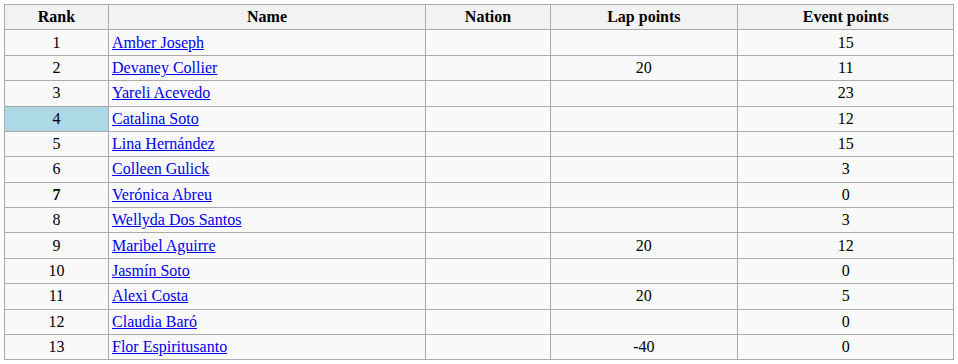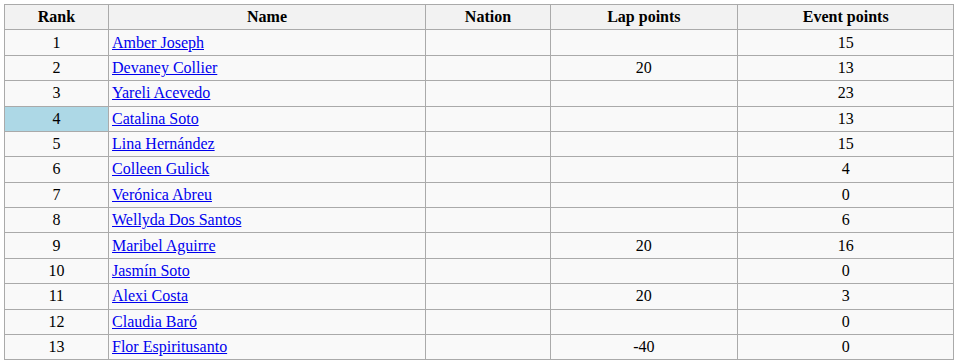 <table class="wikitable sortable" style="text-align:center" width=60%>
 <tr>
 <th>Rank</th>
 <th>Name</th>
 <th>Nation</th>
 <th>Lap points</th>
 <th>Event points</th>
 </tr>
 <tr>
 <td>1</td>
 <td align=left><a href='#'>Amber Joseph</a></td>
 <td align=left></td>
 <td></td>
 <td>15</td>
 </tr>
 <tr>
 <td>2</td>
 <td align=left><a href='#'>Devaney Collier</a></td>
 <td align=left></td>
 <td>20</td>
-<td>11</td>
+<td>13</td>
 </tr>
 <tr>
 <td>3</td>
 <td align=left><a href='#'>Yareli Acevedo</a></td>
 <td align=left></td>
 <td></td>
 <td>23</td>
 </tr>
 <tr>
 <td style="background: lightblue;">4</td>
 <td align=left><a href='#'>Catalina Soto</a></td>
 <td align=left></td>
 <td></td>
-<td>12</td>
+<td>13</td>
 </tr>
 <tr>
 <td>5</td>
 <td align=left><a href='#'>Lina Hernández</a></td>
 <td align=left></td>
 <td></td>
 <td>15</td>
 </tr>
 <tr>
 <td>6</td>
 <td align=left><a href='#'>Colleen Gulick</a></td>
 <td align=left></td>
 <td></td>
-<td>3</td>
+<td>4</td>
 </tr>
 <tr>
-<td><strong>7</strong></td>
+<td>7</td>
 <td align=left><a href='#'>Verónica Abreu</a></td>
 <td align=left></td>
 <td></td>
 <td>0</td>
 </tr>
 <tr>
 <td>8</td>
 <td align=left><a href='#'>Wellyda Dos Santos</a></td>
 <td align=left></td>
 <td></td>
-<td>3</td>
+<td>6</td>
 </tr>
 <tr>
 <td>9</td>
 <td align=left><a href='#'>Maribel Aguirre</a></td>
 <td align=left></td>
 <td>20</td>
-<td>12</td>
+<td>16</td>
 </tr>
 <tr>
 <td>10</td>
 <td align=left><a href='#'>Jasmín Soto</a></td>
 <td align=left></td>
 <td></td>
 <td>0</td>
 </tr>
 <tr>
 <td>11</td>
 <td align=left><a href='#'>Alexi Costa</a></td>
 <td align=left></td>
 <td>20</td>
-<td>5</td>
+<td>3</td>
 </tr>
 <tr>
 <td>12</td>
 <td align=left><a href='#'>Claudia Baró</a></td>
 <td align=left></td>
 <td></td>
 <td>0</td>
 </tr>
 <tr>
 <td>13</td>
 <td align=left><a href='#'>Flor Espiritusanto</a></td>
 <td align=left></td>
 <td>-40</td>
 <td>0</td>
 </tr>
 <tr>
 </tr>
 </table>
